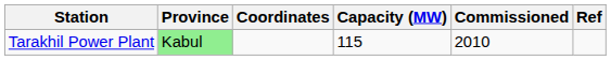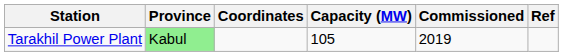 <table class="wikitable sortable">
 <tr>
 <th>Station</th>
 <th>Province</th>
 <th>Coordinates</th>
 <th>Capacity (<a href='#'>MW</a>)</th>
 <th>Commissioned</th>
 <th>Ref</th>
 </tr>
 <tr>
 <td><a href='#'>Tarakhil Power Plant</a></td>
 <td style="background: lightgreen;">Kabul</td>
 <td></td>
-<td>115</td>
-<td>2010</td>
+<td>105</td>
+<td>2019</td>
 <td></td>
 </tr>
 </table>
